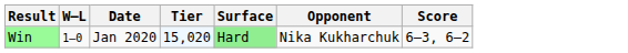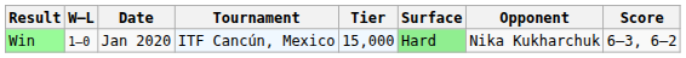 <table class="sortable wikitable">
 <tr>
 <th>Result</th>
 <th class="unsortable">W–L</th>
 <th>Date</th>
+<th>Tournament</th>
 <th>Tier</th>
 <th>Surface</th>
 <th>Opponent</th>
 <th class="unsortable">Score</th>
 </tr>
 <tr>
 <td bgcolor=98FB98>Win</td>
 <td><small>1–0</small></td>
 <td>Jan 2020</td>
-<td bgcolor=f0f8ff>15,020</td>
+<td bgcolor=f0f8ff>ITF Cancún, Mexico</td>
+<td bgcolor=f0f8ff>15,000</td>
 <td style="background: lightgreen;">Hard</td>
 <td> Nika Kukharchuk</td>
 <td>6–3, 6–2</td>
 </tr>
 </table>
